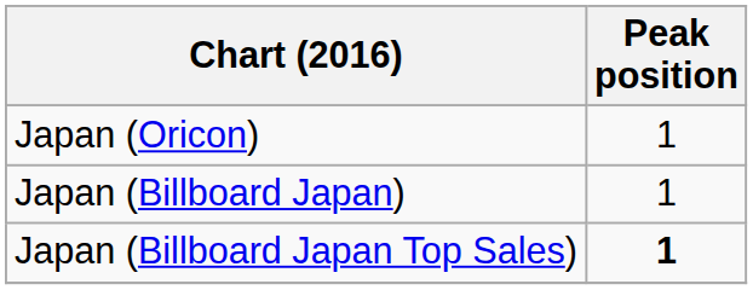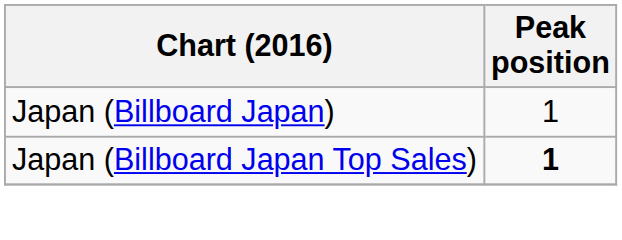 <table class="wikitable sortable plainrowheaders">
 <tr>
 <th scope="col">Chart (2016)</th>
 <th scope="col">Peak<br>position</th>
-</tr>
-<tr>
-<td>Japan (<a href='#'>Oricon</a>)</td>
-<td style="text-align:center;">1</td>
 </tr>
 <tr>
 <td>Japan (<a href='#'>Billboard Japan</a>)</td>
 <td style="text-align:center;">1</td>
 </tr>
 <tr>
 <td>Japan (<a href='#'>Billboard Japan Top Sales</a>)</td>
 <td style="text-align:center;"><strong>1</strong></td>
 </tr>
 <tr>
 </tr>
 </table>
